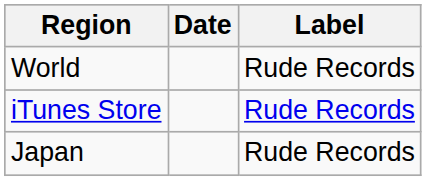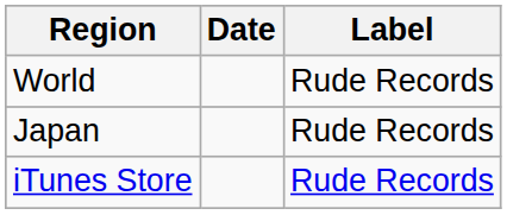 <table class="wikitable sortable">
 <tr>
 <th>Region</th>
 <th>Date</th>
 <th>Label</th>
 </tr>
 <tr>
 <td>World</td>
 <td></td>
 <td>Rude Records</td>
 </tr>
 <tr>
+<td>Japan</td>
+<td></td>
+<td>Rude Records</td>
+</tr>
+<tr>
 <td><a href='#'>iTunes Store</a></td>
 <td></td>
 <td><a href='#'>Rude Records</a></td>
 </tr>
-<tr>
-<td>Japan</td>
-<td></td>
-<td>Rude Records</td>
-</tr>
 </table>
